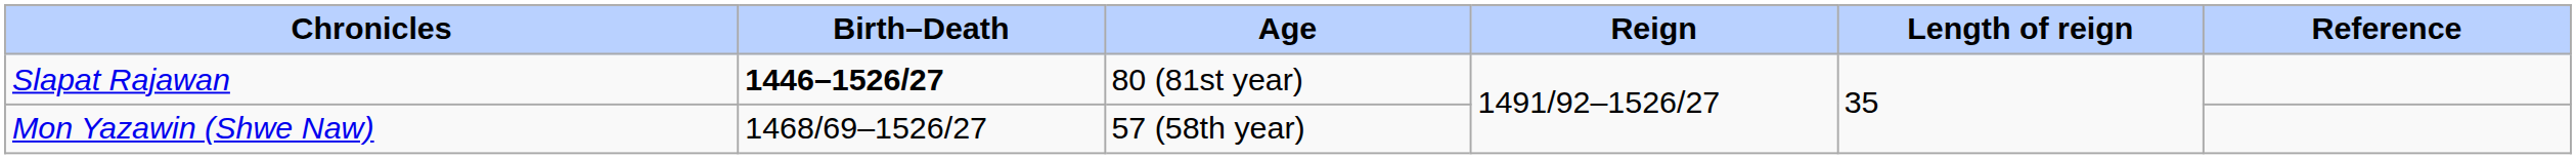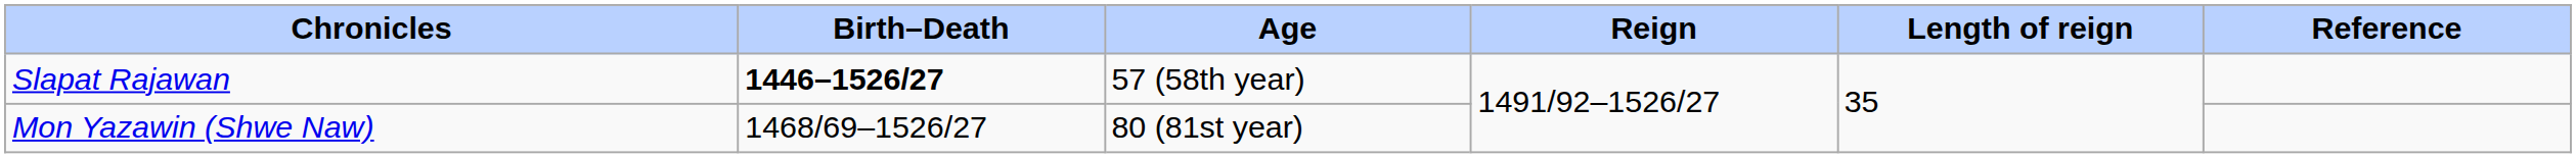 <table class="wikitable">
 <tr>
 <th style="background-color:#B9D1FF" width=20%>Chronicles</th>
 <th style="background-color:#B9D1FF" width=10%>Birth–Death</th>
 <th style="background-color:#B9D1FF" width=10%>Age</th>
 <th style="background-color:#B9D1FF" width=10%>Reign</th>
 <th style="background-color:#B9D1FF" width=10%>Length of reign</th>
 <th style="background-color:#B9D1FF" width=10%>Reference</th>
 </tr>
 <tr>
 <td><em><a href='#'>Slapat Rajawan</a></em></td>
 <td><strong> 1446–1526/27</strong></td>
-<td>80 (81st year)</td>
+<td>57 (58th year)</td>
 <td rowspan="2">1491/92–1526/27</td>
 <td rowspan="2">35</td>
 <td></td>
 </tr>
 <tr>
 <td><em><a href='#'>Mon Yazawin (Shwe Naw)</a></em></td>
 <td>1468/69–1526/27</td>
-<td>57 (58th year)</td>
+<td>80 (81st year)</td>
 <td></td>
 </tr>
 </table>
